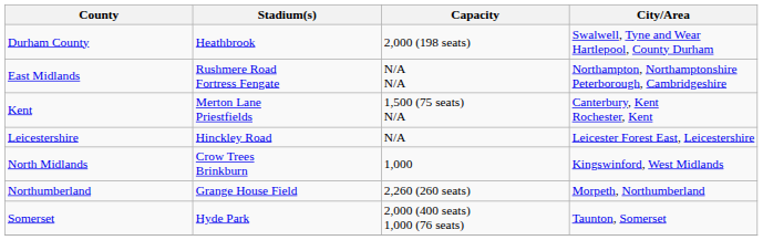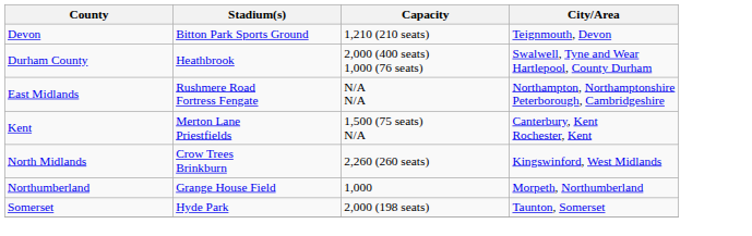 <table class="wikitable sortable">
 <tr>
 <th width=25%>County</th>
 <th width=25%>Stadium(s)</th>
 <th width=25%>Capacity</th>
 <th width=25%>City/Area</th>
 </tr>
 <tr>
+<td><a href='#'>Devon</a></td>
+<td><a href='#'>Bitton Park Sports Ground</a></td>
+<td>1,210 (210 seats)</td>
+<td><a href='#'>Teignmouth</a>, <a href='#'>Devon</a></td>
+</tr>
+<tr>
 <td><a href='#'>Durham County</a></td>
 <td><a href='#'>Heathbrook</a></td>
-<td>2,000 (198 seats)</td>
+<td>2,000 (400 seats)<br>1,000 (76 seats)</td>
 <td><a href='#'>Swalwell</a>, <a href='#'>Tyne and Wear</a><br><a href='#'>Hartlepool</a>, <a href='#'>County Durham</a></td>
 </tr>
 <tr>
 <td><a href='#'>East Midlands</a></td>
 <td><a href='#'>Rushmere Road</a><br><a href='#'>Fortress Fengate</a></td>
 <td>N/A<br>N/A</td>
 <td><a href='#'>Northampton</a>, <a href='#'>Northamptonshire</a><br><a href='#'>Peterborough</a>, <a href='#'>Cambridgeshire</a></td>
 </tr>
 <tr>
 <td><a href='#'>Kent</a></td>
 <td><a href='#'>Merton Lane</a><br><a href='#'>Priestfields</a></td>
 <td>1,500 (75 seats)<br>N/A</td>
 <td><a href='#'>Canterbury</a>, <a href='#'>Kent</a><br><a href='#'>Rochester</a>, <a href='#'>Kent</a></td>
 </tr>
 <tr>
-<td><a href='#'>Leicestershire</a></td>
-<td><a href='#'>Hinckley Road</a></td>
-<td>N/A</td>
-<td><a href='#'>Leicester Forest East</a>, <a href='#'>Leicestershire</a></td>
-</tr>
-<tr>
 <td><a href='#'>North Midlands</a></td>
 <td><a href='#'>Crow Trees</a><br><a href='#'>Brinkburn</a></td>
-<td>1,000</td>
+<td>2,260 (260 seats)</td>
 <td><a href='#'>Kingswinford</a>, <a href='#'>West Midlands</a></td>
 </tr>
 <tr>
 <td><a href='#'>Northumberland</a></td>
 <td><a href='#'>Grange House Field</a></td>
-<td>2,260 (260 seats)</td>
+<td>1,000</td>
 <td><a href='#'>Morpeth</a>, <a href='#'>Northumberland</a></td>
 </tr>
 <tr>
 <td><a href='#'>Somerset</a></td>
 <td><a href='#'>Hyde Park</a></td>
-<td>2,000 (400 seats)<br>1,000 (76 seats)</td>
+<td>2,000 (198 seats)</td>
 <td><a href='#'>Taunton</a>, <a href='#'>Somerset</a></td>
 </tr>
 <tr>
 </tr>
 </table>
